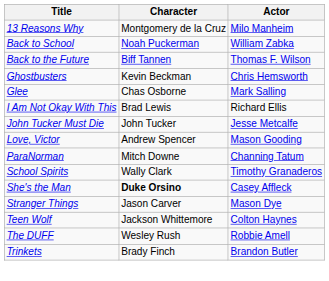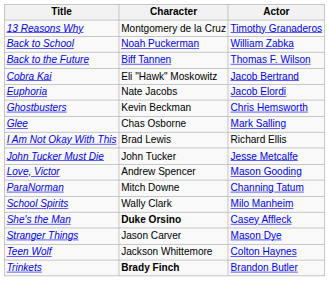 <table class="wikitable sortable">
 <tr>
 <th>Title</th>
 <th>Character</th>
 <th>Actor</th>
 </tr>
 <tr>
 <td><em><a href='#'>13 Reasons Why</a></em></td>
 <td>Montgomery de la Cruz</td>
-<td><a href='#'>Milo Manheim</a></td>
+<td><a href='#'>Timothy Granaderos</a></td>
 </tr>
 <tr>
 <td><em><a href='#'>Back to School</a></em></td>
 <td><a href='#'>Noah Puckerman</a></td>
 <td><a href='#'>William Zabka</a></td>
 </tr>
 <tr>
 <td><em><a href='#'>Back to the Future</a></em></td>
 <td><a href='#'>Biff Tannen</a></td>
 <td><a href='#'>Thomas F. Wilson</a></td>
+</tr>
+<tr>
+<td><em><a href='#'>Cobra Kai</a></em></td>
+<td>Eli "Hawk" Moskowitz</td>
+<td><a href='#'>Jacob Bertrand</a></td>
+</tr>
+<tr>
+<td><em><a href='#'>Euphoria</a></em></td>
+<td>Nate Jacobs</td>
+<td><a href='#'>Jacob Elordi</a></td>
 </tr>
 <tr>
 <td><em><a href='#'>Ghostbusters</a></em></td>
 <td>Kevin Beckman</td>
 <td><a href='#'>Chris Hemsworth</a></td>
 </tr>
 <tr>
 <td><em><a href='#'>Glee</a></em></td>
 <td>Chas Osborne</td>
 <td><a href='#'>Mark Salling</a></td>
 </tr>
 <tr>
 <td><em><a href='#'>I Am Not Okay With This</a></em></td>
 <td>Brad Lewis</td>
 <td>Richard Ellis</td>
 </tr>
 <tr>
 <td><em><a href='#'>John Tucker Must Die</a></em></td>
 <td>John Tucker</td>
 <td><a href='#'>Jesse Metcalfe</a></td>
 </tr>
 <tr>
 <td><em><a href='#'>Love, Victor</a></em></td>
 <td>Andrew Spencer</td>
 <td><a href='#'>Mason Gooding</a></td>
 </tr>
 <tr>
 <td><em><a href='#'>ParaNorman</a></em></td>
 <td>Mitch Downe</td>
 <td><a href='#'>Channing Tatum</a></td>
 </tr>
 <tr>
 <td><em><a href='#'>School Spirits</a></em></td>
 <td>Wally Clark</td>
-<td><a href='#'>Timothy Granaderos</a></td>
+<td><a href='#'>Milo Manheim</a></td>
 </tr>
 <tr>
 <td><em><a href='#'>She's the Man</a></em></td>
 <td><strong>Duke Orsino</strong></td>
 <td><a href='#'>Casey Affleck</a></td>
 </tr>
 <tr>
 <td><em><a href='#'>Stranger Things</a></em></td>
 <td>Jason Carver</td>
 <td><a href='#'>Mason Dye</a></td>
 </tr>
 <tr>
 <td><a href='#'><em>Teen Wolf</em></a></td>
 <td>Jackson Whittemore</td>
 <td><a href='#'>Colton Haynes</a></td>
 </tr>
 <tr>
-<td><em><a href='#'>The DUFF</a></em></td>
-<td>Wesley Rush</td>
-<td><a href='#'>Robbie Amell</a></td>
-</tr>
-<tr>
 <td><a href='#'><em>Trinkets</em></a></td>
-<td>Brady Finch</td>
+<td><strong>Brady Finch</strong></td>
 <td><a href='#'>Brandon Butler</a></td>
 </tr>
 </table>
